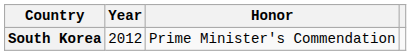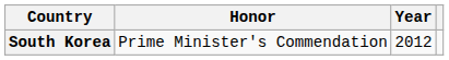 <table class="wikitable plainrowheaders sortable">
 <tr>
 <th scope="col">Country</th>
+<th scope="col">Honor</th>
 <th scope="col">Year</th>
-<th scope="col">Honor</th>
 <th scope="col" class="unsortable"></th>
 </tr>
 <tr>
 <th scope="row">South Korea</th>
+<td>Prime Minister's Commendation</td>
 <td style="text-align:center;">2012</td>
-<td>Prime Minister's Commendation</td>
 <td style="text-align:center"></td>
 </tr>
 </table>
